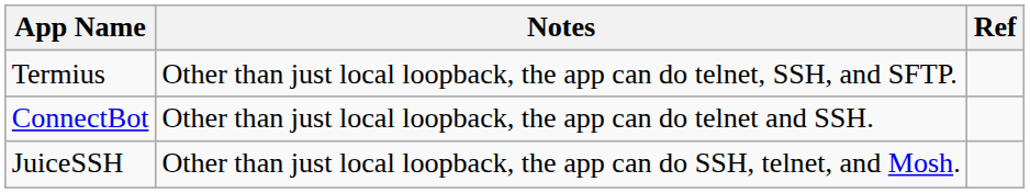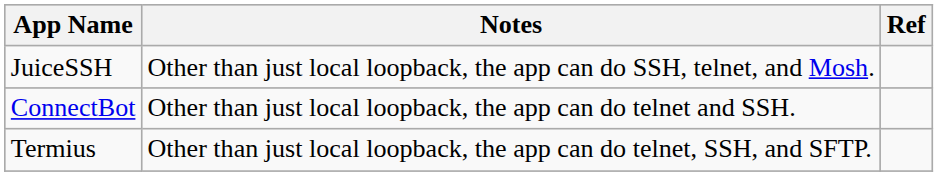 <table class="wikitable">
 <tr>
 <th>App Name</th>
 <th>Notes</th>
 <th>Ref</th>
 </tr>
 <tr>
-<td>Termius</td>
-<td>Other than just local loopback, the app can do telnet, SSH, and SFTP.</td>
+<td>JuiceSSH</td>
+<td>Other than just local loopback, the app can do SSH, telnet, and <a href='#'>Mosh</a>.</td>
 <td></td>
 </tr>
 <tr>
 <td><a href='#'>ConnectBot</a></td>
 <td>Other than just local loopback, the app can do telnet and SSH.</td>
 <td></td>
 </tr>
 <tr>
-<td>JuiceSSH</td>
-<td>Other than just local loopback, the app can do SSH, telnet, and <a href='#'>Mosh</a>.</td>
+<td>Termius</td>
+<td>Other than just local loopback, the app can do telnet, SSH, and SFTP.</td>
 <td></td>
 </tr>
 </table>
